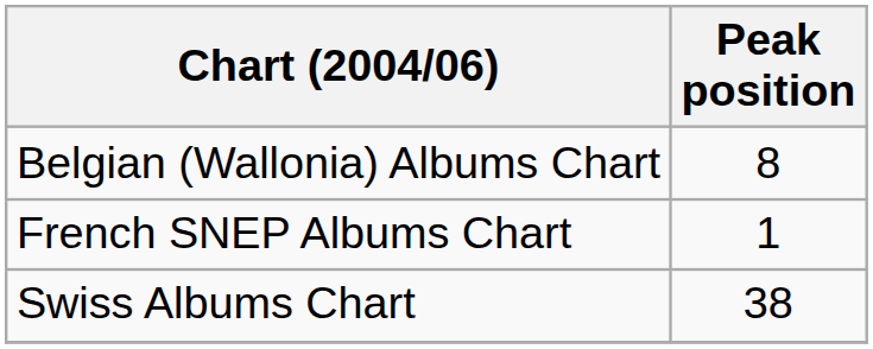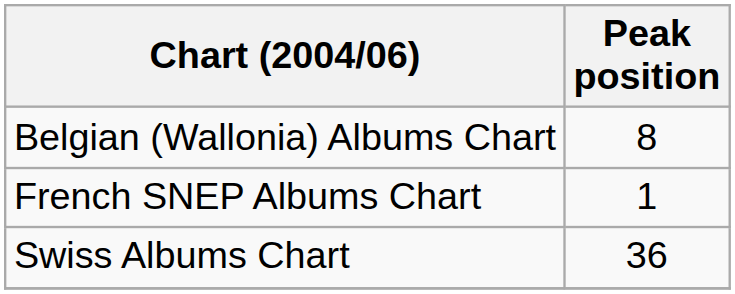 <table class="wikitable sortable">
 <tr>
 <th>Chart (2004/06)</th>
 <th>Peak<br>position</th>
 </tr>
 <tr>
 <td>Belgian (Wallonia) Albums Chart</td>
 <td align="center">8</td>
 </tr>
 <tr>
 <td>French SNEP Albums Chart</td>
 <td align="center">1</td>
 </tr>
 <tr>
 <td>Swiss Albums Chart</td>
-<td align="center">38</td>
+<td align="center">36</td>
 </tr>
 <tr>
 </tr>
 </table>
